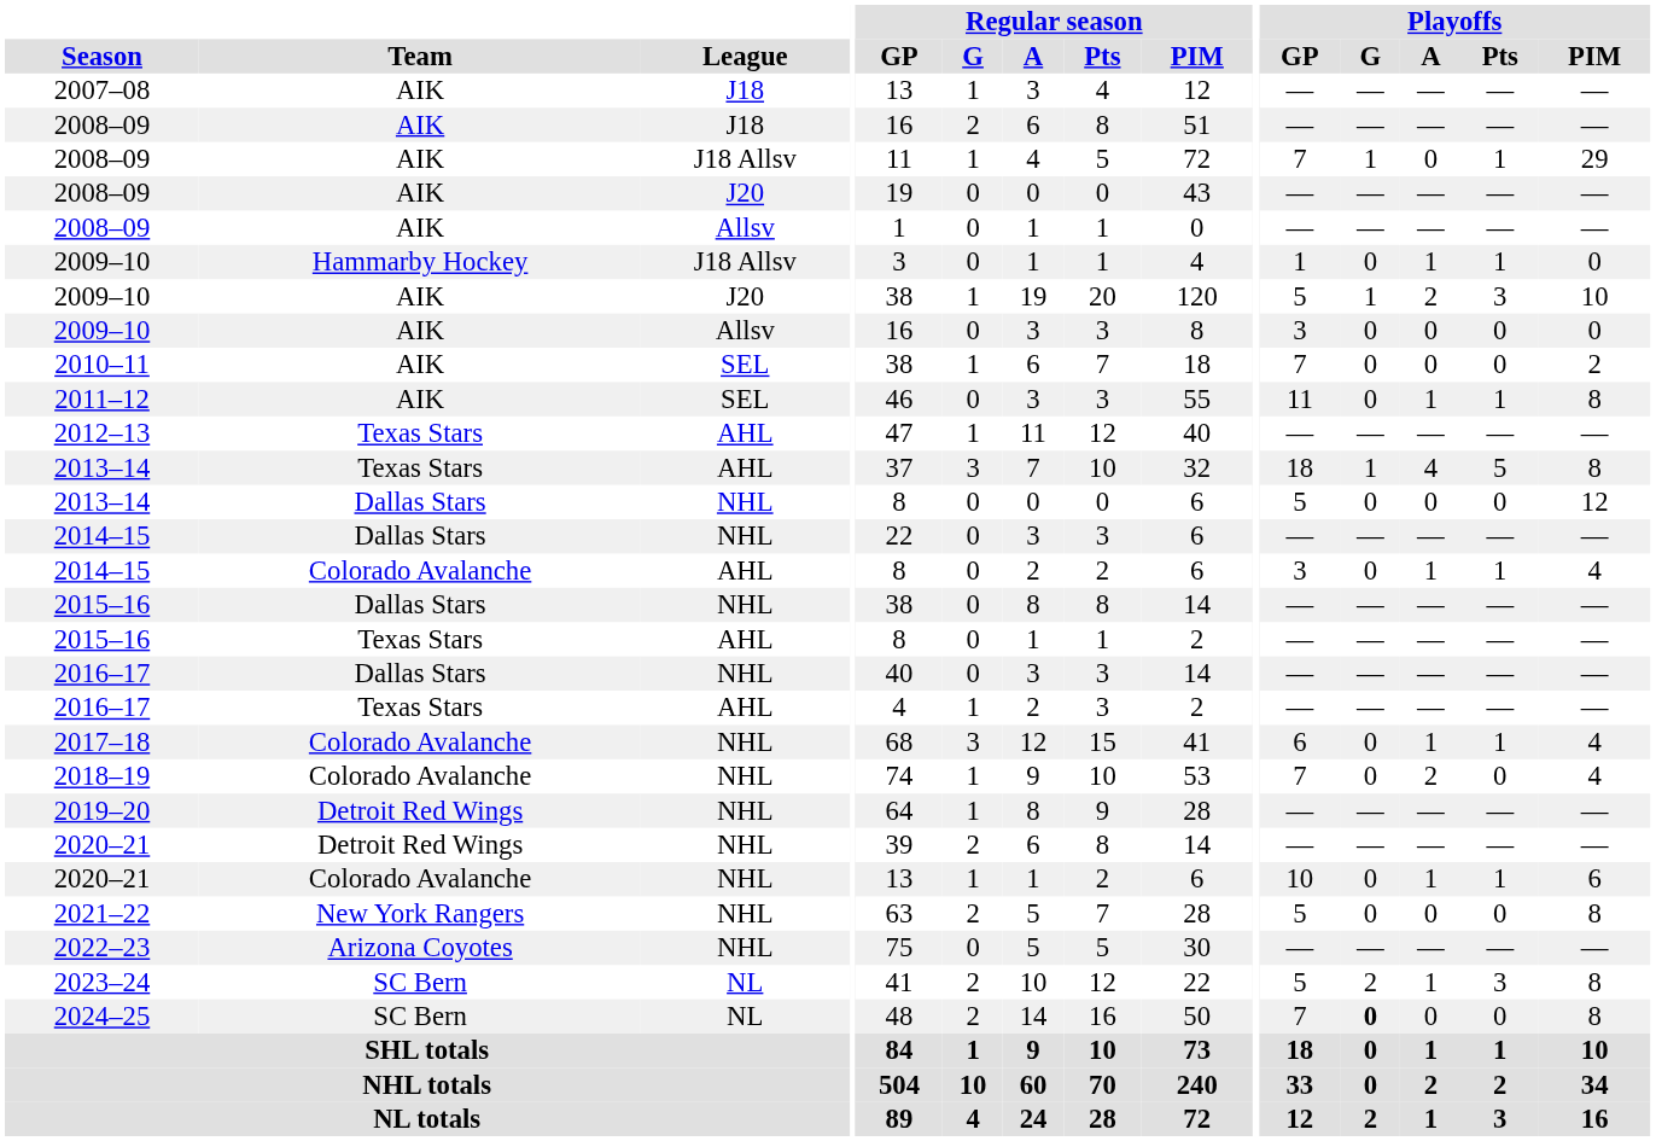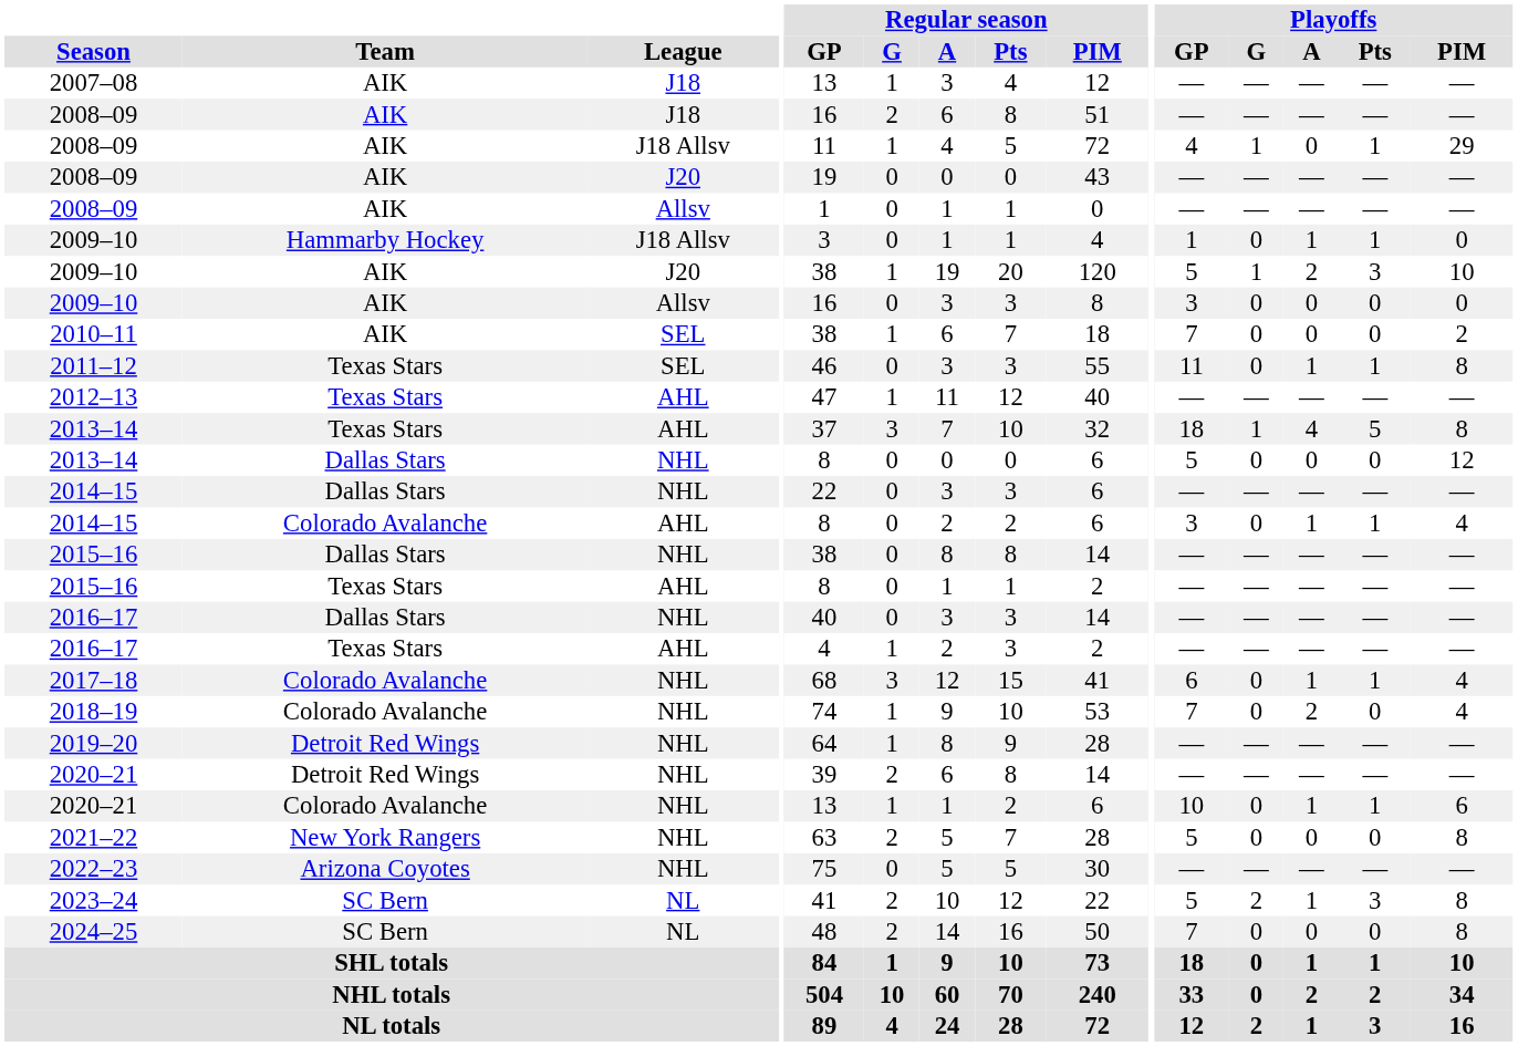 <table border="0" cellpadding="1" cellspacing="0" style="text-align:center; width:60em">
 <tr bgcolor="#e0e0e0">
 <th colspan="3" bgcolor="#ffffff"></th>
 <th rowspan="99" bgcolor="#ffffff"></th>
 <th colspan="5"><a href='#'>Regular season</a></th>
 <th rowspan="99" bgcolor="#ffffff"></th>
 <th colspan="5"><a href='#'>Playoffs</a></th>
 </tr>
 <tr bgcolor="#e0e0e0">
 <th><a href='#'>Season</a></th>
 <th>Team</th>
 <th>League</th>
 <th>GP</th>
 <th><a href='#'>G</a></th>
 <th><a href='#'>A</a></th>
 <th><a href='#'>Pts</a></th>
 <th><a href='#'>PIM</a></th>
 <th>GP</th>
 <th>G</th>
 <th>A</th>
 <th>Pts</th>
 <th>PIM</th>
 </tr>
 <tr>
 <td>2007–08</td>
 <td>AIK</td>
 <td><a href='#'>J18</a></td>
 <td>13</td>
 <td>1</td>
 <td>3</td>
 <td>4</td>
 <td>12</td>
 <td>—</td>
 <td>—</td>
 <td>—</td>
 <td>—</td>
 <td>—</td>
 </tr>
 <tr bgcolor="#f0f0f0">
 <td>2008–09</td>
 <td><a href='#'>AIK</a></td>
 <td>J18</td>
 <td>16</td>
 <td>2</td>
 <td>6</td>
 <td>8</td>
 <td>51</td>
 <td>—</td>
 <td>—</td>
 <td>—</td>
 <td>—</td>
 <td>—</td>
 </tr>
 <tr>
 <td>2008–09</td>
 <td>AIK</td>
 <td>J18 Allsv</td>
 <td>11</td>
 <td>1</td>
 <td>4</td>
 <td>5</td>
 <td>72</td>
-<td>7</td>
+<td>4</td>
 <td>1</td>
 <td>0</td>
 <td>1</td>
 <td>29</td>
 </tr>
 <tr bgcolor="#f0f0f0">
 <td>2008–09</td>
 <td>AIK</td>
 <td><a href='#'>J20</a></td>
 <td>19</td>
 <td>0</td>
 <td>0</td>
 <td>0</td>
 <td>43</td>
 <td>—</td>
 <td>—</td>
 <td>—</td>
 <td>—</td>
 <td>—</td>
 </tr>
 <tr>
 <td><a href='#'>2008–09</a></td>
 <td>AIK</td>
 <td><a href='#'>Allsv</a></td>
 <td>1</td>
 <td>0</td>
 <td>1</td>
 <td>1</td>
 <td>0</td>
 <td>—</td>
 <td>—</td>
 <td>—</td>
 <td>—</td>
 <td>—</td>
 </tr>
 <tr bgcolor="#f0f0f0">
 <td>2009–10</td>
 <td><a href='#'>Hammarby Hockey</a></td>
 <td>J18 Allsv</td>
 <td>3</td>
 <td>0</td>
 <td>1</td>
 <td>1</td>
 <td>4</td>
 <td>1</td>
 <td>0</td>
 <td>1</td>
 <td>1</td>
 <td>0</td>
 </tr>
 <tr>
 <td>2009–10</td>
 <td>AIK</td>
 <td>J20</td>
 <td>38</td>
 <td>1</td>
 <td>19</td>
 <td>20</td>
 <td>120</td>
 <td>5</td>
 <td>1</td>
 <td>2</td>
 <td>3</td>
 <td>10</td>
 </tr>
 <tr bgcolor="#f0f0f0">
 <td><a href='#'>2009–10</a></td>
 <td>AIK</td>
 <td>Allsv</td>
 <td>16</td>
 <td>0</td>
 <td>3</td>
 <td>3</td>
 <td>8</td>
 <td>3</td>
 <td>0</td>
 <td>0</td>
 <td>0</td>
 <td>0</td>
 </tr>
 <tr>
 <td><a href='#'>2010–11</a></td>
 <td>AIK</td>
 <td><a href='#'>SEL</a></td>
 <td>38</td>
 <td>1</td>
 <td>6</td>
 <td>7</td>
 <td>18</td>
 <td>7</td>
 <td>0</td>
 <td>0</td>
 <td>0</td>
 <td>2</td>
 </tr>
 <tr bgcolor="#f0f0f0">
 <td><a href='#'>2011–12</a></td>
-<td>AIK</td>
+<td>Texas Stars</td>
 <td>SEL</td>
 <td>46</td>
 <td>0</td>
 <td>3</td>
 <td>3</td>
 <td>55</td>
 <td>11</td>
 <td>0</td>
 <td>1</td>
 <td>1</td>
 <td>8</td>
 </tr>
 <tr>
 <td><a href='#'>2012–13</a></td>
 <td><a href='#'>Texas Stars</a></td>
 <td><a href='#'>AHL</a></td>
 <td>47</td>
 <td>1</td>
 <td>11</td>
 <td>12</td>
 <td>40</td>
 <td>—</td>
 <td>—</td>
 <td>—</td>
 <td>—</td>
 <td>—</td>
 </tr>
 <tr bgcolor="#f0f0f0">
 <td><a href='#'>2013–14</a></td>
 <td>Texas Stars</td>
 <td>AHL</td>
 <td>37</td>
 <td>3</td>
 <td>7</td>
 <td>10</td>
 <td>32</td>
 <td>18</td>
 <td>1</td>
 <td>4</td>
 <td>5</td>
 <td>8</td>
 </tr>
 <tr>
 <td><a href='#'>2013–14</a></td>
 <td><a href='#'>Dallas Stars</a></td>
 <td><a href='#'>NHL</a></td>
 <td>8</td>
 <td>0</td>
 <td>0</td>
 <td>0</td>
 <td>6</td>
 <td>5</td>
 <td>0</td>
 <td>0</td>
 <td>0</td>
 <td>12</td>
 </tr>
 <tr bgcolor="#f0f0f0">
 <td><a href='#'>2014–15</a></td>
 <td>Dallas Stars</td>
 <td>NHL</td>
 <td>22</td>
 <td>0</td>
 <td>3</td>
 <td>3</td>
 <td>6</td>
 <td>—</td>
 <td>—</td>
 <td>—</td>
 <td>—</td>
 <td>—</td>
 </tr>
 <tr>
 <td><a href='#'>2014–15</a></td>
 <td><a href='#'>Colorado Avalanche</a></td>
 <td>AHL</td>
 <td>8</td>
 <td>0</td>
 <td>2</td>
 <td>2</td>
 <td>6</td>
 <td>3</td>
 <td>0</td>
 <td>1</td>
 <td>1</td>
 <td>4</td>
 </tr>
 <tr bgcolor="#f0f0f0">
 <td><a href='#'>2015–16</a></td>
 <td>Dallas Stars</td>
 <td>NHL</td>
 <td>38</td>
 <td>0</td>
 <td>8</td>
 <td>8</td>
 <td>14</td>
 <td>—</td>
 <td>—</td>
 <td>—</td>
 <td>—</td>
 <td>—</td>
 </tr>
 <tr>
 <td><a href='#'>2015–16</a></td>
 <td>Texas Stars</td>
 <td>AHL</td>
 <td>8</td>
 <td>0</td>
 <td>1</td>
 <td>1</td>
 <td>2</td>
 <td>—</td>
 <td>—</td>
 <td>—</td>
 <td>—</td>
 <td>—</td>
 </tr>
 <tr bgcolor="#f0f0f0">
 <td><a href='#'>2016–17</a></td>
 <td>Dallas Stars</td>
 <td>NHL</td>
 <td>40</td>
 <td>0</td>
 <td>3</td>
 <td>3</td>
 <td>14</td>
 <td>—</td>
 <td>—</td>
 <td>—</td>
 <td>—</td>
 <td>—</td>
 </tr>
 <tr>
 <td><a href='#'>2016–17</a></td>
 <td>Texas Stars</td>
 <td>AHL</td>
 <td>4</td>
 <td>1</td>
 <td>2</td>
 <td>3</td>
 <td>2</td>
 <td>—</td>
 <td>—</td>
 <td>—</td>
 <td>—</td>
 <td>—</td>
 </tr>
 <tr bgcolor="#f0f0f0">
 <td><a href='#'>2017–18</a></td>
 <td><a href='#'>Colorado Avalanche</a></td>
 <td>NHL</td>
 <td>68</td>
 <td>3</td>
 <td>12</td>
 <td>15</td>
 <td>41</td>
 <td>6</td>
 <td>0</td>
 <td>1</td>
 <td>1</td>
 <td>4</td>
 </tr>
 <tr>
 <td><a href='#'>2018–19</a></td>
 <td>Colorado Avalanche</td>
 <td>NHL</td>
 <td>74</td>
 <td>1</td>
 <td>9</td>
 <td>10</td>
 <td>53</td>
 <td>7</td>
 <td>0</td>
 <td>2</td>
 <td>0</td>
 <td>4</td>
 </tr>
 <tr bgcolor="#f0f0f0">
 <td><a href='#'>2019–20</a></td>
 <td><a href='#'>Detroit Red Wings</a></td>
 <td>NHL</td>
 <td>64</td>
 <td>1</td>
 <td>8</td>
 <td>9</td>
 <td>28</td>
 <td>—</td>
 <td>—</td>
 <td>—</td>
 <td>—</td>
 <td>—</td>
 </tr>
 <tr>
 <td><a href='#'>2020–21</a></td>
 <td>Detroit Red Wings</td>
 <td>NHL</td>
 <td>39</td>
 <td>2</td>
 <td>6</td>
 <td>8</td>
 <td>14</td>
 <td>—</td>
 <td>—</td>
 <td>—</td>
 <td>—</td>
 <td>—</td>
 </tr>
 <tr bgcolor="#f0f0f0">
 <td>2020–21</td>
 <td>Colorado Avalanche</td>
 <td>NHL</td>
 <td>13</td>
 <td>1</td>
 <td>1</td>
 <td>2</td>
 <td>6</td>
 <td>10</td>
 <td>0</td>
 <td>1</td>
 <td>1</td>
 <td>6</td>
 </tr>
 <tr>
 <td><a href='#'>2021–22</a></td>
 <td><a href='#'>New York Rangers</a></td>
 <td>NHL</td>
 <td>63</td>
 <td>2</td>
 <td>5</td>
 <td>7</td>
 <td>28</td>
 <td>5</td>
 <td>0</td>
 <td>0</td>
 <td>0</td>
 <td>8</td>
 </tr>
 <tr bgcolor="#f0f0f0">
 <td><a href='#'>2022–23</a></td>
 <td><a href='#'>Arizona Coyotes</a></td>
 <td>NHL</td>
 <td>75</td>
 <td>0</td>
 <td>5</td>
 <td>5</td>
 <td>30</td>
 <td>—</td>
 <td>—</td>
 <td>—</td>
 <td>—</td>
 <td>—</td>
 </tr>
 <tr>
 <td><a href='#'>2023–24</a></td>
 <td><a href='#'>SC Bern</a></td>
 <td><a href='#'>NL</a></td>
 <td>41</td>
 <td>2</td>
 <td>10</td>
 <td>12</td>
 <td>22</td>
 <td>5</td>
 <td>2</td>
 <td>1</td>
 <td>3</td>
 <td>8</td>
 </tr>
 <tr bgcolor="#f0f0f0">
 <td><a href='#'>2024–25</a></td>
 <td>SC Bern</td>
 <td>NL</td>
 <td>48</td>
 <td>2</td>
 <td>14</td>
 <td>16</td>
 <td>50</td>
 <td>7</td>
-<td><strong>0</strong></td>
+<td>0</td>
 <td>0</td>
 <td>0</td>
 <td>8</td>
 </tr>
 <tr bgcolor="#e0e0e0">
 <th colspan="3">SHL totals</th>
 <th>84</th>
 <th>1</th>
 <th>9</th>
 <th>10</th>
 <th>73</th>
 <th>18</th>
 <th>0</th>
 <th>1</th>
 <th>1</th>
 <th>10</th>
 </tr>
 <tr bgcolor="#e0e0e0">
 <th colspan="3">NHL totals</th>
 <th>504</th>
 <th>10</th>
 <th>60</th>
 <th>70</th>
 <th>240</th>
 <th>33</th>
 <th>0</th>
 <th>2</th>
 <th>2</th>
 <th>34</th>
 </tr>
 <tr bgcolor="#e0e0e0">
 <th colspan="3">NL totals</th>
 <th>89</th>
 <th>4</th>
 <th>24</th>
 <th>28</th>
 <th>72</th>
 <th>12</th>
 <th>2</th>
 <th>1</th>
 <th>3</th>
 <th>16</th>
 </tr>
 </table>
